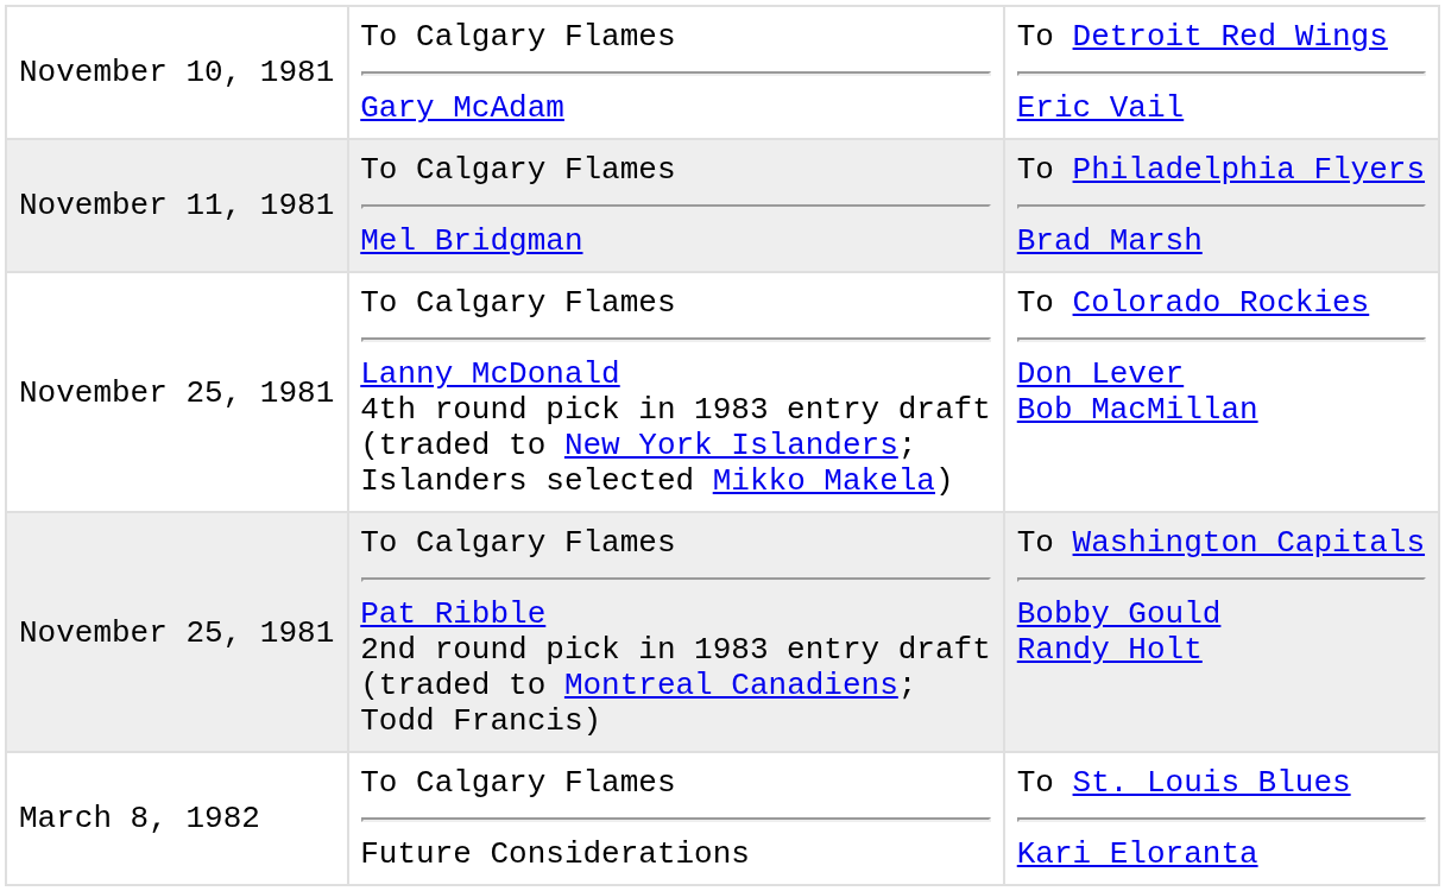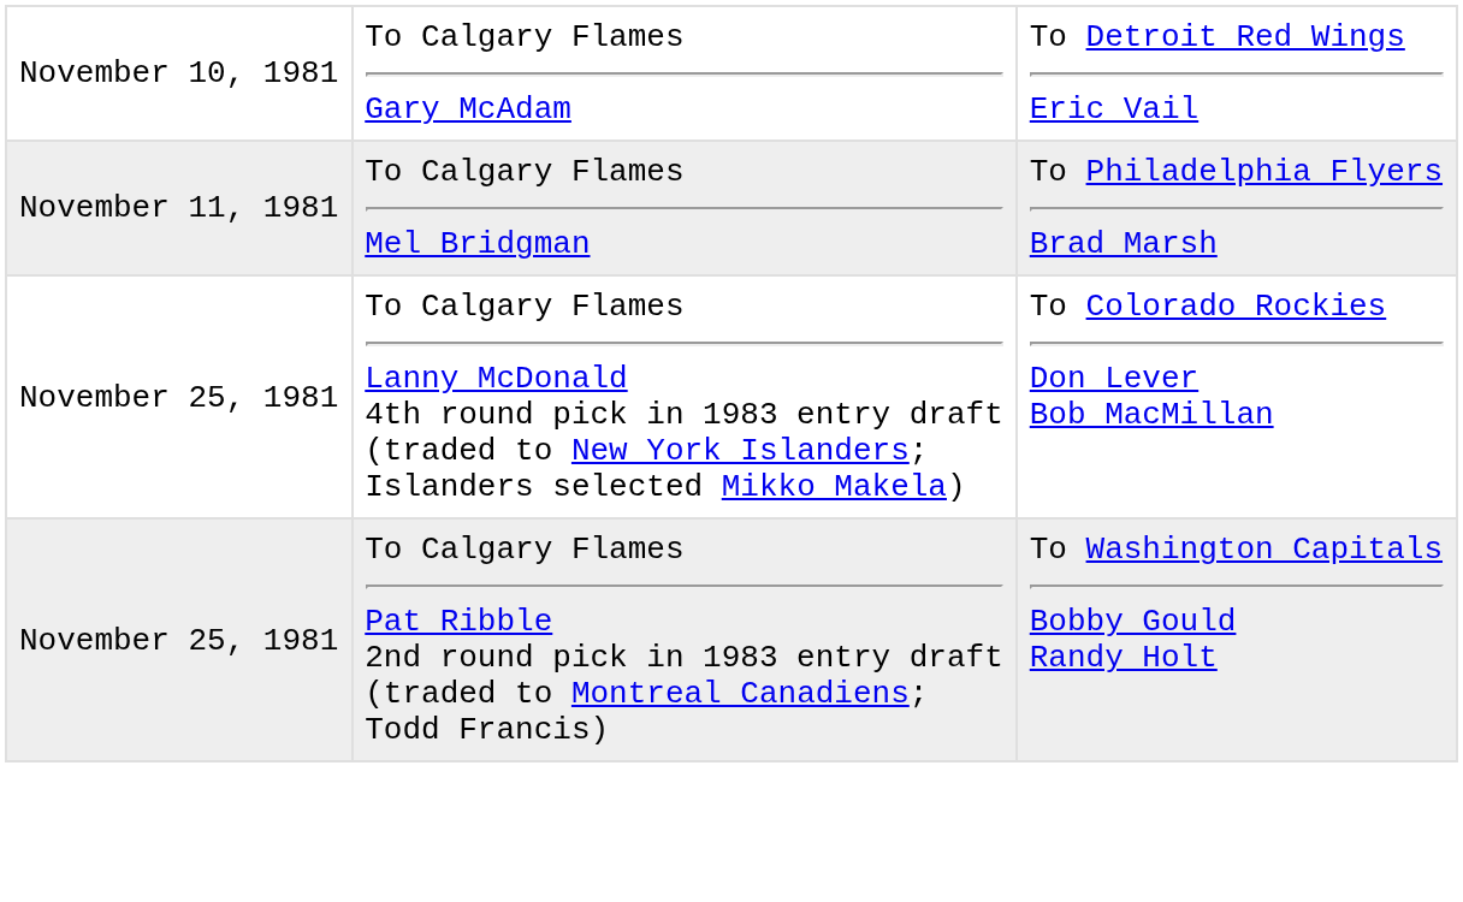 <table border=1 style="border-collapse:collapse" bordercolor="#DFDFDF"  cellpadding="5">
 <tr>
 <td>November 10, 1981</td>
 <td valign="top">To Calgary Flames <hr><a href='#'>Gary McAdam</a></td>
 <td valign="top">To <a href='#'>Detroit Red Wings</a><hr><a href='#'>Eric Vail</a></td>
 </tr>
 <tr bgcolor="eeeeee">
 <td>November 11, 1981</td>
 <td valign="top">To Calgary Flames <hr><a href='#'>Mel Bridgman</a></td>
 <td valign="top">To <a href='#'>Philadelphia Flyers</a><hr><a href='#'>Brad Marsh</a></td>
 </tr>
 <tr>
 <td>November 25, 1981</td>
 <td valign="top">To Calgary Flames <hr><a href='#'>Lanny McDonald</a><br>4th round pick in 1983 entry draft<br>(traded to <a href='#'>New York Islanders</a>;<br>Islanders selected <a href='#'>Mikko Makela</a>)</td>
 <td valign="top">To <a href='#'>Colorado Rockies</a><hr><a href='#'>Don Lever</a><br><a href='#'>Bob MacMillan</a></td>
 </tr>
 <tr bgcolor="eeeeee">
 <td>November 25, 1981</td>
 <td valign="top">To Calgary Flames <hr><a href='#'>Pat Ribble</a><br>2nd round pick in 1983 entry draft<br>(traded to <a href='#'>Montreal Canadiens</a>;<br>Todd Francis)</td>
 <td valign="top">To <a href='#'>Washington Capitals</a><hr><a href='#'>Bobby Gould</a><br><a href='#'>Randy Holt</a></td>
 </tr>
-<tr>
-<td>March 8, 1982</td>
-<td valign="top">To Calgary Flames <hr>Future Considerations</td>
-<td valign="top">To <a href='#'>St. Louis Blues</a><hr><a href='#'>Kari Eloranta</a></td>
-</tr>
 </table>
